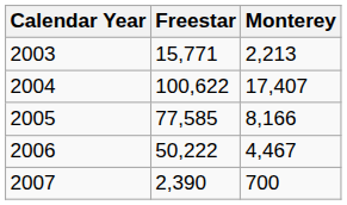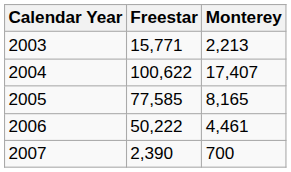 <table class="wikitable">
 <tr>
 <th>Calendar Year</th>
 <th>Freestar</th>
 <th>Monterey</th>
 </tr>
 <tr>
 <td>2003</td>
 <td>15,771</td>
 <td>2,213</td>
 </tr>
 <tr>
 <td>2004</td>
 <td>100,622</td>
 <td>17,407</td>
 </tr>
 <tr>
 <td>2005</td>
 <td>77,585</td>
-<td>8,166</td>
+<td>8,165</td>
 </tr>
 <tr>
 <td>2006</td>
 <td>50,222</td>
-<td>4,467</td>
+<td>4,461</td>
 </tr>
 <tr>
 <td>2007</td>
 <td>2,390</td>
 <td>700</td>
 </tr>
 </table>
